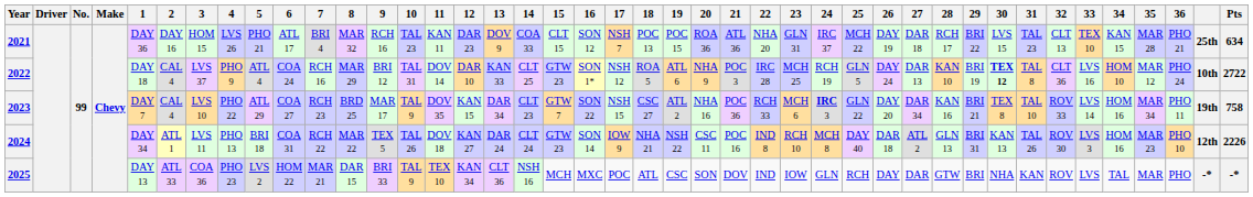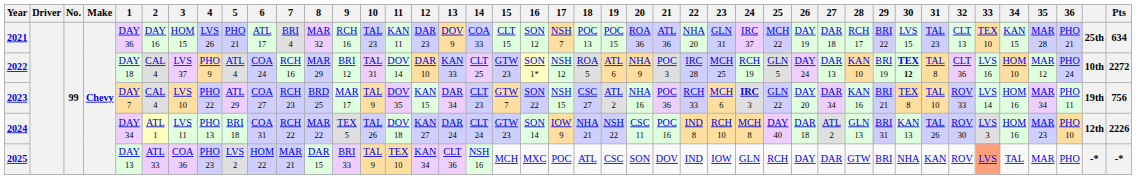 <table class="wikitable" style="text-align:center; font-size:75%">
 <tr>
 <th>Year</th>
 <th>Driver</th>
 <th>No.</th>
 <th>Make</th>
 <th>1</th>
 <th>2</th>
 <th>3</th>
 <th>4</th>
 <th>5</th>
 <th>6</th>
 <th>7</th>
 <th>8</th>
 <th>9</th>
 <th>10</th>
 <th>11</th>
 <th>12</th>
 <th>13</th>
 <th>14</th>
 <th>15</th>
 <th>16</th>
 <th>17</th>
 <th>18</th>
 <th>19</th>
 <th>20</th>
 <th>21</th>
 <th>22</th>
 <th>23</th>
 <th>24</th>
 <th>25</th>
 <th>26</th>
 <th>27</th>
 <th>28</th>
 <th>29</th>
 <th>30</th>
 <th>31</th>
 <th>32</th>
 <th>33</th>
 <th>34</th>
 <th>35</th>
 <th>36</th>
 <th></th>
 <th>Pts</th>
 </tr>
 <tr>
 <th><a href='#'>2021</a></th>
 <th rowspan="5"></th>
 <th rowspan="5">99</th>
 <th rowspan="5"><a href='#'>Chevy</a></th>
 <td style="background:#EFCFFF;"><a href='#'>DAY</a><br><small>36</small></td>
 <td style="background:#dfffdf;"><a href='#'>DAY</a><br><small>16</small></td>
 <td style="background:#DFFFDF;"><a href='#'>HOM</a><br><small>15</small></td>
 <td style="background:#CFCFFF;"><a href='#'>LVS</a><br><small>26</small></td>
 <td style="background:#CFCFFF;"><a href='#'>PHO</a><br><small>21</small></td>
 <td style="background:#DFFFDF;"><a href='#'>ATL</a><br><small>17</small></td>
 <td style="background:#DFDFDF;"><a href='#'>BRI</a><br><small>4</small></td>
 <td style="background:#EFCFFF;"><a href='#'>MAR</a><br><small>32</small></td>
 <td style="background:#DFFFDF;"><a href='#'>RCH</a><br><small>16</small></td>
 <td style="background:#CFCFFF;"><a href='#'>TAL</a><br><small>23</small></td>
 <td style="background:#DFFFDF;"><a href='#'>KAN</a><br><small>11</small></td>
 <td style="background:#CFCFFF;"><a href='#'>DAR</a><br><small>23</small></td>
 <td style="background:#FFDF9F;"><a href='#'>DOV</a><br><small>9</small></td>
 <td style="background:#CFCFFF;"><a href='#'>COA</a><br><small>33</small></td>
 <td style="background:#DFFFDF;"><a href='#'>CLT</a><br><small>15</small></td>
 <td style="background:#DFFFDF;"><a href='#'>SON</a><br><small>12</small></td>
 <td style="background:#FFDF9F;"><a href='#'>NSH</a><br><small>7</small></td>
 <td style="background:#DFFFDF;"><a href='#'>POC</a><br><small>13</small></td>
 <td style="background:#DFFFDF;"><a href='#'>POC</a><br><small>15</small></td>
 <td style="background:#CFCFFF;"><a href='#'>ROA</a><br><small>36</small></td>
 <td style="background:#CFCFFF;"><a href='#'>ATL</a><br><small>36</small></td>
 <td style="background:#DFFFDF;"><a href='#'>NHA</a><br><small>20</small></td>
 <td style="background:#CFCFFF;"><a href='#'>GLN</a><br><small>31</small></td>
 <td style="background:#EFCFFF;"><a href='#'>IRC</a><br><small>37</small></td>
 <td style="background:#CFCFFF;"><a href='#'>MCH</a><br><small>22</small></td>
 <td style="background:#DFFFDF;"><a href='#'>DAY</a><br><small>19</small></td>
 <td style="background:#DFFFDF;"><a href='#'>DAR</a><br><small>18</small></td>
 <td style="background:#DFFFDF;"><a href='#'>RCH</a><br><small>17</small></td>
 <td style="background:#CFCFFF;"><a href='#'>BRI</a><br><small>22</small></td>
 <td style="background:#DFFFDF;"><a href='#'>LVS</a><br><small>15</small></td>
 <td style="background:#CFCFFF;"><a href='#'>TAL</a><br><small>23</small></td>
 <td style="background:#DFFFDF;"><a href='#'>CLT</a><br><small>13</small></td>
 <td style="background:#FFDF9F;"><a href='#'>TEX</a><br><small>10</small></td>
 <td style="background:#DFFFDF;"><a href='#'>KAN</a><br><small>15</small></td>
 <td style="background:#CFCFFF;"><a href='#'>MAR</a><br><small>28</small></td>
 <td style="background:#CFCFFF;"><a href='#'>PHO</a><br><small>21</small></td>
 <th>25th</th>
 <th>634</th>
 </tr>
 <tr>
 <th><a href='#'>2022</a></th>
 <td style="background:#DFFFDF;"><a href='#'>DAY</a><br><small>18</small></td>
 <td style="background:#DFDFDF;"><a href='#'>CAL</a><br><small>4</small></td>
 <td style="background:#EFCFFF;"><a href='#'>LVS</a><br><small>37</small></td>
 <td style="background:#FFDF9F;"><a href='#'>PHO</a><br><small>9</small></td>
 <td style="background:#DFDFDF;"><a href='#'>ATL</a><br><small>4</small></td>
 <td style="background:#CFCFFF;"><a href='#'>COA</a><br><small>24</small></td>
 <td style="background:#DFFFDF;"><a href='#'>RCH</a><br><small>16</small></td>
 <td style="background:#CFCFFF;"><a href='#'>MAR</a><br><small>29</small></td>
 <td style="background:#DFFFDF;"><a href='#'>BRI</a><br><small>12</small></td>
 <td style="background:#EFCFFF;"><a href='#'>TAL</a><br><small>31</small></td>
 <td style="background:#DFFFDF;"><a href='#'>DOV</a><br><small>14</small></td>
 <td style="background:#FFDF9F;"><a href='#'>DAR</a><br><small>10</small></td>
 <td style="background:#CFCFFF;"><a href='#'>KAN</a><br><small>33</small></td>
 <td style="background:#EFCFFF;"><a href='#'>CLT</a><br><small>25</small></td>
 <td style="background:#CFCFFF;"><a href='#'>GTW</a><br><small>23</small></td>
 <td style="background:#FFFFBF;"><a href='#'>SON</a><br><small>1*</small></td>
 <td style="background:#DFFFDF;"><a href='#'>NSH</a><br><small>12</small></td>
 <td style="background:#DFDFDF;"><a href='#'>ROA</a><br><small>5</small></td>
 <td style="background:#FFDF9F;"><a href='#'>ATL</a><br><small>6</small></td>
 <td style="background:#FFDF9F;"><a href='#'>NHA</a><br><small>9</small></td>
 <td style="background:#DFDFDF;"><a href='#'>POC</a><br><small>3</small></td>
 <td style="background:#CFCFFF;"><a href='#'>IRC</a><br><small>28</small></td>
 <td style="background:#CFCFFF;"><a href='#'>MCH</a><br><small>25</small></td>
 <td style="background:#DFFFDF;"><a href='#'>RCH</a><br><small>19</small></td>
 <td style="background:#DFDFDF;"><a href='#'>GLN</a><br><small>5</small></td>
 <td style="background:#EFCFFF;"><a href='#'>DAY</a><br><small>24</small></td>
 <td style="background:#DFFFDF;"><a href='#'>DAR</a><br><small>13</small></td>
 <td style="background:#FFDF9F;"><a href='#'>KAN</a><br><small>10</small></td>
 <td style="background:#DFFFDF;"><a href='#'>BRI</a><br><small>19</small></td>
 <td style="background:#DFFFDF;"><strong><a href='#'>TEX</a><br><small>12</small></strong></td>
 <td style="background:#FFDF9F;"><a href='#'>TAL</a><br><small>8</small></td>
 <td style="background:#EFCFFF;"><a href='#'>CLT</a><br><small>36</small></td>
 <td style="background:#DFFFDF;"><a href='#'>LVS</a><br><small>16</small></td>
 <td style="background:#FFDF9F;"><a href='#'>HOM</a><br><small>10</small></td>
 <td style="background:#DFFFDF;"><a href='#'>MAR</a><br><small>12</small></td>
 <td style="background:#CFCFFF;"><a href='#'>PHO</a> <br><small>24</small></td>
 <th>10th</th>
-<th>2722</th>
+<th>2272</th>
 </tr>
 <tr>
 <th><a href='#'>2023</a></th>
 <td style="background:#FFDF9F;"><a href='#'>DAY</a><br><small>7</small></td>
 <td style="background:#DFDFDF;"><a href='#'>CAL</a><br><small>4</small></td>
 <td style="background:#FFDF9F;"><a href='#'>LVS</a><br><small>10</small></td>
 <td style="background:#CFCFFF;"><a href='#'>PHO</a><br><small>22</small></td>
 <td style="background:#EFCFFF;"><a href='#'>ATL</a><br><small>29</small></td>
 <td style="background:#CFCFFF;"><a href='#'>COA</a><br><small>27</small></td>
 <td style="background:#CFCFFF;"><a href='#'>RCH</a><br><small>23</small></td>
 <td style="background:#CFCFFF;"><a href='#'>BRD</a><br><small>25</small></td>
 <td style="background:#DFFFDF;"><a href='#'>MAR</a><br><small>17</small></td>
 <td style="background:#FFDF9F;"><a href='#'>TAL</a><br><small>9</small></td>
 <td style="background:#EFCFFF;"><a href='#'>DOV</a><br><small>35</small></td>
 <td style="background:#DFFFDF;"><a href='#'>KAN</a><br><small>15</small></td>
 <td style="background:#EFCFFF;"><a href='#'>DAR</a><br><small>34</small></td>
 <td style="background:#CFCFFF;"><a href='#'>CLT</a><br><small>23</small></td>
 <td style="background:#FFDF9F;"><a href='#'>GTW</a><br><small>7</small></td>
 <td style="background:#CFCFFF;"><a href='#'>SON</a><br><small>22</small></td>
 <td style="background:#DFFFDF;"><a href='#'>NSH</a><br><small>15</small></td>
 <td style="background:#CFCFFF;"><a href='#'>CSC</a><br><small>27</small></td>
 <td style="background:#DFDFDF;"><a href='#'>ATL</a><br><small>2</small></td>
 <td style="background:#DFFFDF;"><a href='#'>NHA</a><br><small>16</small></td>
 <td style="background:#EFCFFF;"><a href='#'>POC</a><br><small>36</small></td>
 <td style="background:#CFCFFF;"><a href='#'>RCH</a><br><small>33</small></td>
 <td style="background:#FFDF9F;"><a href='#'>MCH</a><br><small>6</small></td>
 <td style="background:#DFDFDF;"><strong><a href='#'>IRC</a></strong><br><small>3</small></td>
 <td style="background:#CFCFFF;"><a href='#'>GLN</a><br><small>22</small></td>
 <td style="background:#DFFFDF;"><a href='#'>DAY</a><br><small>20</small></td>
 <td style="background:#EFCFFF;"><a href='#'>DAR</a><br><small>34</small></td>
 <td style="background:#DFFFDF;"><a href='#'>KAN</a><br><small>16</small></td>
 <td style="background:#CFCFFF;"><a href='#'>BRI</a><br><small>21</small></td>
 <td style="background:#FFDF9F;"><a href='#'>TEX</a><br><small>8</small></td>
 <td style="background:#FFDF9F;"><a href='#'>TAL</a><br><small>10</small></td>
 <td style="background:#CFCFFF;"><a href='#'>ROV</a><br><small>33</small></td>
 <td style="background:#DFFFDF;"><a href='#'>LVS</a><br><small>14</small></td>
 <td style="background:#DFFFDF;"><a href='#'>HOM</a><br><small>16</small></td>
 <td style="background:#EFCFFF;"><a href='#'>MAR</a><br><small>34</small></td>
 <td style="background:#DFFFDF;"><a href='#'>PHO</a><br><small>11</small></td>
 <th>19th</th>
-<th>758</th>
+<th>756</th>
 </tr>
 <tr>
 <th><a href='#'>2024</a></th>
 <td style="background:#EFCFFF;"><a href='#'>DAY</a><br><small>34</small></td>
 <td style="background:#FFFFBF;"><a href='#'>ATL</a><br><small>1</small></td>
 <td style="background:#DFFFDF;"><a href='#'>LVS</a><br><small>11</small></td>
 <td style="background:#DFFFDF;"><a href='#'>PHO</a><br><small>13</small></td>
 <td style="background:#DFFFDF;"><a href='#'>BRI</a><br><small>18</small></td>
 <td style="background:#CFCFFF;"><a href='#'>COA</a><br><small>31</small></td>
 <td style="background:#CFCFFF;"><a href='#'>RCH</a><br><small>22</small></td>
 <td style="background:#CFCFFF;"><a href='#'>MAR</a><br><small>22</small></td>
 <td style="background:#DFDFDF;"><a href='#'>TEX</a><br><small>5</small></td>
 <td style="background:#CFCFFF;"><a href='#'>TAL</a><br><small>26</small></td>
 <td style="background:#DFFFDF;"><a href='#'>DOV</a><br><small>18</small></td>
 <td style="background:#CFCFFF;"><a href='#'>KAN</a><br><small>27</small></td>
 <td style="background:#CFCFFF;"><a href='#'>DAR</a><br><small>24</small></td>
 <td style="background:#CFCFFF;"><a href='#'>CLT</a><br><small>24</small></td>
 <td style="background:#CFCFFF;"><a href='#'>GTW</a><br><small>23</small></td>
 <td style="background:#DFFFDF;"><a href='#'>SON</a><br><small>14</small></td>
 <td style="background:#FFDF9F;"><a href='#'>IOW</a><br><small>9</small></td>
 <td style="background:#CFCFFF;"><a href='#'>NHA</a><br><small>21</small></td>
 <td style="background:#CFCFFF;"><a href='#'>NSH</a><br><small>22</small></td>
 <td style="background:#DFFFDF;"><a href='#'>CSC</a><br><small>11</small></td>
 <td style="background:#DFFFDF;"><a href='#'>POC</a><br><small>16</small></td>
 <td style="background:#FFDF9F;"><a href='#'>IND</a><br><small>8</small></td>
 <td style="background:#FFDF9F;"><a href='#'>RCH</a><br><small>10</small></td>
 <td style="background:#FFDF9F;"><a href='#'>MCH</a><br><small>8</small></td>
 <td style="background:#EFCFFF;"><a href='#'>DAY</a><br><small>40</small></td>
 <td style="background:#DFFFDF;"><a href='#'>DAR</a><br><small>18</small></td>
 <td style="background:#DFDFDF;"><a href='#'>ATL</a><br><small>2</small></td>
 <td style="background:#DFFFDF;"><a href='#'>GLN</a><br><small>13</small></td>
 <td style="background:#CFCFFF;"><a href='#'>BRI</a><br><small>31</small></td>
 <td style="background:#DFFFDF;"><a href='#'>KAN</a><br><small>13</small></td>
 <td style="background:#CFCFFF;"><a href='#'>TAL</a><br><small>26</small></td>
 <td style="background:#CFCFFF;"><a href='#'>ROV</a><br><small>30</small></td>
 <td style="background:#DFDFDF;"><a href='#'>LVS</a><br><small>3</small></td>
 <td style="background:#DFFFDF;"><a href='#'>HOM</a><br><small>16</small></td>
 <td style="background:#CFCFFF;"><a href='#'>MAR</a><br><small>23</small></td>
 <td style="background:#FFDF9F;"><a href='#'>PHO</a><br><small>10</small></td>
 <th>12th</th>
 <th>2226</th>
 </tr>
 <tr>
 <th><a href='#'>2025</a></th>
 <td style="background:#DFFFDF;"><a href='#'>DAY</a><br><small>13</small></td>
 <td style="background:#EFCFFF;"><a href='#'>ATL</a><br><small>33</small></td>
 <td style="background:#EFCFFF;"><a href='#'>COA</a><br><small>36</small></td>
 <td style="background:#CFCFFF;"><a href='#'>PHO</a><br><small>23</small></td>
 <td style="background:#DFDFDF;"><a href='#'>LVS</a><br><small>2</small></td>
 <td style="background:#CFCFFF;"><a href='#'>HOM</a><br><small>22</small></td>
 <td style="background:#CFCFFF;"><a href='#'>MAR</a><br><small>21</small></td>
 <td style="background:#DFFFDF;"><a href='#'>DAR</a><br><small>15</small></td>
 <td style="background:#EFCFFF;"><a href='#'>BRI</a><br><small>33</small></td>
 <td style="background:#FFDF9F;"><a href='#'>TAL</a><br><small>9</small></td>
 <td style="background:#FFDF9F;"><a href='#'>TEX</a><br><small>10</small></td>
 <td style="background:#EFCFFF;"><a href='#'>KAN</a><br><small>34</small></td>
 <td style="background:#EFCFFF;"><a href='#'>CLT</a><br><small>36</small></td>
 <td style="background:#DFFFDF;"><a href='#'>NSH</a><br><small>16</small></td>
 <td><a href='#'>MCH</a></td>
 <td><a href='#'>MXC</a></td>
 <td><a href='#'>POC</a></td>
 <td><a href='#'>ATL</a></td>
 <td><a href='#'>CSC</a></td>
 <td><a href='#'>SON</a></td>
 <td><a href='#'>DOV</a></td>
 <td><a href='#'>IND</a></td>
 <td><a href='#'>IOW</a></td>
 <td><a href='#'>GLN</a></td>
 <td><a href='#'>RCH</a></td>
 <td><a href='#'>DAY</a></td>
 <td><a href='#'>DAR</a></td>
 <td><a href='#'>GTW</a></td>
 <td><a href='#'>BRI</a></td>
 <td><a href='#'>NHA</a></td>
 <td><a href='#'>KAN</a></td>
 <td><a href='#'>ROV</a></td>
-<td><a href='#'>LVS</a></td>
+<td style="background: lightsalmon;"><a href='#'>LVS</a></td>
 <td><a href='#'>TAL</a></td>
 <td><a href='#'>MAR</a></td>
 <td><a href='#'>PHO</a></td>
 <th>-*</th>
 <th>-*</th>
 </tr>
 </table>
